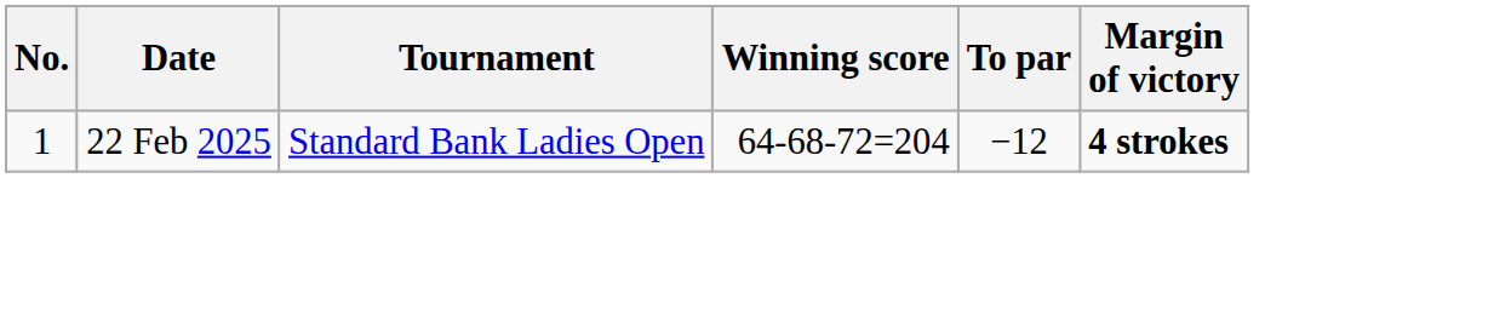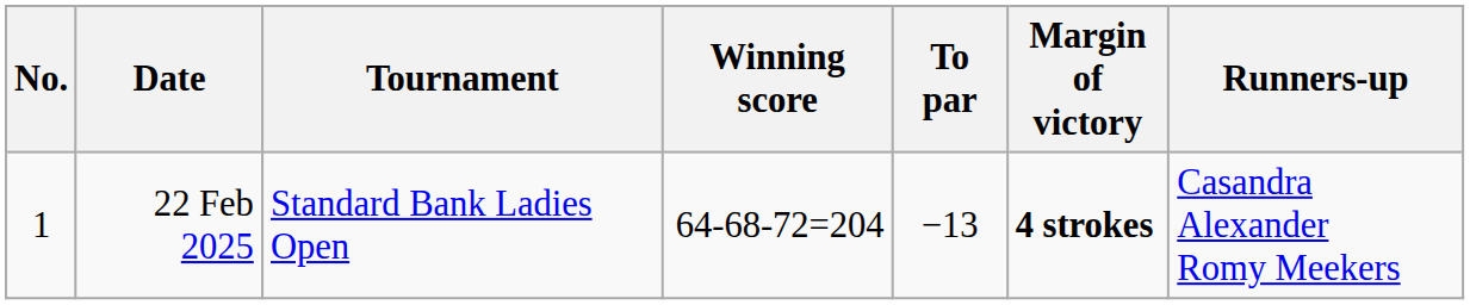 <table class="wikitable" style="font-size:95%;">
 <tr>
 <th>No.</th>
 <th>Date</th>
 <th>Tournament</th>
 <th>Winning score</th>
 <th>To par</th>
 <th>Margin<br>of victory</th>
+<th>Runners-up</th>
 </tr>
 <tr>
 <td align=center>1</td>
 <td align=right>22 Feb <a href='#'>2025</a></td>
 <td><a href='#'>Standard Bank Ladies Open</a></td>
 <td align=right>64-68-72=204</td>
-<td align=center>−12</td>
+<td align=center>−13</td>
 <td><strong>4 strokes</strong></td>
+<td> <a href='#'>Casandra Alexander</a><br> <a href='#'>Romy Meekers</a></td>
 </tr>
 </table>
